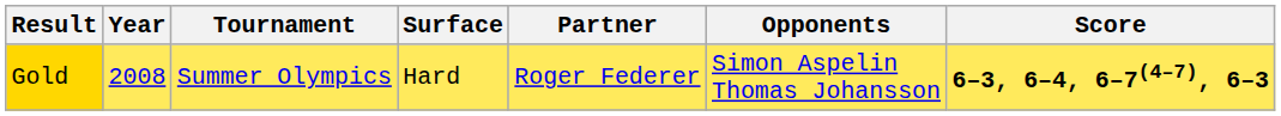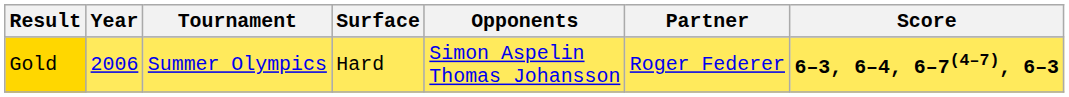 <table class="sortable wikitable">
 <tr>
 <th>Result</th>
 <th>Year</th>
 <th>Tournament</th>
 <th>Surface</th>
+<th>Opponents</th>
 <th>Partner</th>
-<th>Opponents</th>
 <th>Score</th>
 </tr>
 <tr bgcolor=ffea5c>
 <td bgcolor=Gold>Gold</td>
-<td><a href='#'>2008</a></td>
+<td><a href='#'>2006</a></td>
 <td><a href='#'>Summer Olympics</a></td>
 <td>Hard</td>
+<td> <a href='#'>Simon Aspelin</a><br> <a href='#'>Thomas Johansson</a></td>
 <td> <a href='#'>Roger Federer</a></td>
-<td> <a href='#'>Simon Aspelin</a><br> <a href='#'>Thomas Johansson</a></td>
 <td><strong>6–3, 6–4, 6–7<sup>(4–7)</sup>, 6–3</strong></td>
 </tr>
 </table>
